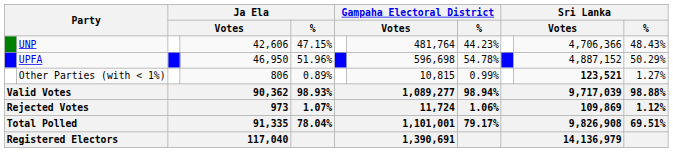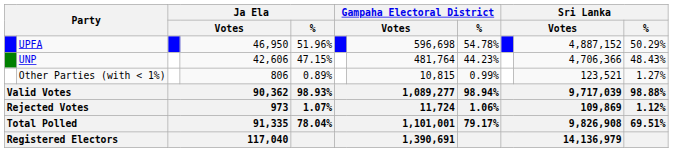 <table class="wikitable">
 <tr>
 <th colspan="2" width="144px"rowspan="2">Party</th>
 <th colspan="3" width="216px">Ja Ela</th>
 <th colspan="3" width="216px"><a href='#'>Gampaha Electoral District</a></th>
 <th colspan="3" width="216px">Sri Lanka</th>
 </tr>
 <tr>
 <th colspan="2" width="144px">Votes</th>
 <th>%</th>
 <th colspan="2" width="144px">Votes</th>
 <th>%</th>
 <th colspan="2" width="144px">Votes</th>
 <th>%</th>
 </tr>
 <tr>
+<td style="background-color:blue;" width="10px"></td>
+<td style="text-align:left;"><a href='#'>UPFA</a></td>
+<td style="background-color:blue;" width="10px"></td>
+<td style="text-align:right;">46,950</td>
+<td style="text-align:right;">51.96%</td>
+<td style="background-color:blue;" width="10px"></td>
+<td style="text-align:right;">596,698</td>
+<td style="text-align:right;">54.78%</td>
+<td style="background-color:blue;" width="10px"></td>
+<td style="text-align:right;">4,887,152</td>
+<td style="text-align:right;">50.29%</td>
+</tr>
+<tr>
 <td style="background-color:green;" width="10px"></td>
 <td style="text-align:left;"><a href='#'>UNP</a></td>
 <td style="background-color:white;" width="10px"></td>
 <td style="text-align:right;">42,606</td>
 <td style="text-align:right;">47.15%</td>
 <td style="background-color:white;" width="10px"></td>
 <td style="text-align:right;">481,764</td>
 <td style="text-align:right;">44.23%</td>
 <td style="background-color:white;" width="10px"></td>
 <td style="text-align:right;">4,706,366</td>
 <td style="text-align:right;">48.43%</td>
 </tr>
 <tr>
-<td style="background-color:blue;" width="10px"></td>
-<td style="text-align:left;"><a href='#'>UPFA</a></td>
-<td style="background-color:blue;" width="10px"></td>
-<td style="text-align:right;">46,950</td>
-<td style="text-align:right;">51.96%</td>
-<td style="background-color:blue;" width="10px"></td>
-<td style="text-align:right;">596,698</td>
-<td style="text-align:right;">54.78%</td>
-<td style="background-color:blue;" width="10px"></td>
-<td style="text-align:right;">4,887,152</td>
-<td style="text-align:right;">50.29%</td>
-</tr>
-<tr>
 <td style="background-color:white;" width="10px"></td>
 <td style="text-align:left;">Other Parties (with < 1%)</td>
 <td style="background-color:white;" width="10px"></td>
 <td style="text-align:right;">806</td>
 <td style="text-align:right;">0.89%</td>
 <td style="background-color:white;" width="10px"></td>
 <td style="text-align:right;">10,815</td>
 <td style="text-align:right;">0.99%</td>
 <td style="background-color:white;" width="10px"></td>
-<td style="text-align:right;"><strong>123,521</strong></td>
+<td style="text-align:right;">123,521</td>
 <td style="text-align:right;">1.27%</td>
 </tr>
 <tr>
 <th colspan="2" width="144px"style="text-align:left;">Valid Votes</th>
 <th style="text-align:right;"colspan="2" width="144px">90,362</th>
 <th style="text-align:right;">98.93%</th>
 <th style="text-align:right;"colspan="2" width="144px">1,089,277</th>
 <th style="text-align:right;">98.94%</th>
 <th style="text-align:right;"colspan="2" width="144px">9,717,039</th>
 <th style="text-align:right;">98.88%</th>
 </tr>
 <tr>
 <th colspan="2" width="144px"style="text-align:left;">Rejected Votes</th>
 <th style="text-align:right;"colspan="2" width="144px">973</th>
 <th style="text-align:right;">1.07%</th>
 <th style="text-align:right;"colspan="2" width="144px">11,724</th>
 <th style="text-align:right;">1.06%</th>
 <th style="text-align:right;"colspan="2" width="144px">109,869</th>
 <th style="text-align:right;">1.12%</th>
 </tr>
 <tr>
 <th colspan="2" width="144px"style="text-align:left;">Total Polled</th>
 <th style="text-align:right;"colspan="2" width="144px">91,335</th>
 <th style="text-align:right;">78.04%</th>
 <th style="text-align:right;"colspan="2" width="144px">1,101,001</th>
 <th style="text-align:right;">79.17%</th>
 <th style="text-align:right;"colspan="2" width="144px">9,826,908</th>
 <th style="text-align:right;">69.51%</th>
 </tr>
 <tr>
 <th colspan="2" width="144px"style="text-align:left;">Registered Electors</th>
 <th style="text-align:right;"colspan="2" width="144px">117,040</th>
 <th></th>
 <th style="text-align:right;"colspan="2" width="144px">1,390,691</th>
 <th></th>
 <th style="text-align:right;"colspan="2" width="144px">14,136,979</th>
 <th></th>
 </tr>
 </table>
